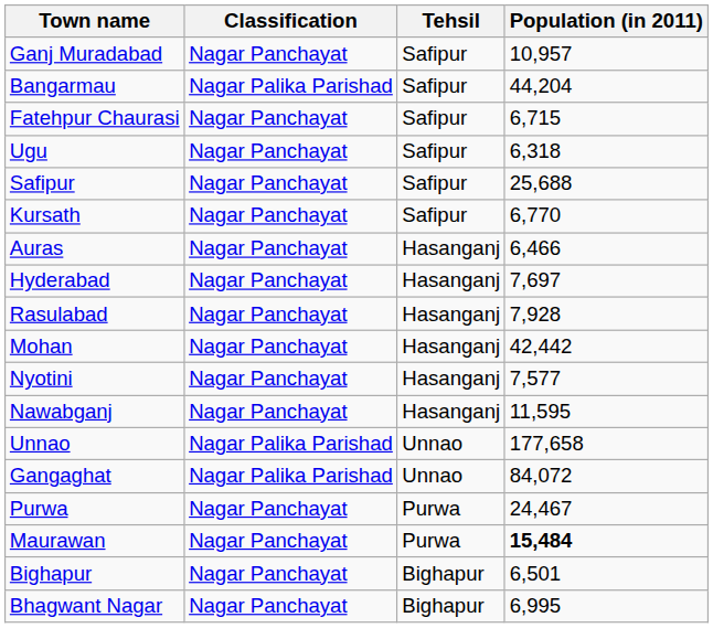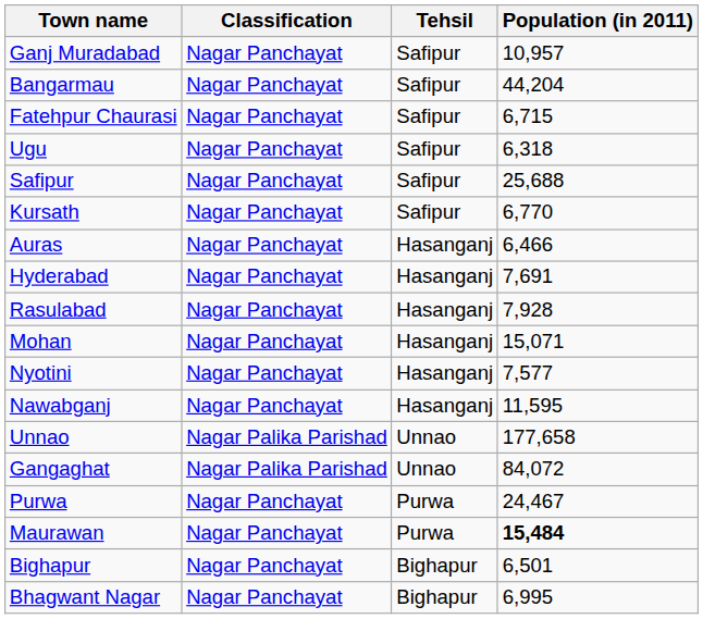 <table class="wikitable sortable">
 <tr>
 <th>Town name</th>
 <th>Classification</th>
 <th>Tehsil</th>
 <th>Population (in 2011)</th>
 </tr>
 <tr>
 <td><a href='#'>Ganj Muradabad</a></td>
 <td><a href='#'>Nagar Panchayat</a></td>
 <td>Safipur</td>
 <td>10,957</td>
 </tr>
 <tr>
 <td><a href='#'>Bangarmau</a></td>
-<td><a href='#'>Nagar Palika Parishad</a></td>
+<td><a href='#'>Nagar Panchayat</a></td>
 <td>Safipur</td>
 <td>44,204</td>
 </tr>
 <tr>
 <td><a href='#'>Fatehpur Chaurasi</a></td>
 <td><a href='#'>Nagar Panchayat</a></td>
 <td>Safipur</td>
 <td>6,715</td>
 </tr>
 <tr>
 <td><a href='#'>Ugu</a></td>
 <td><a href='#'>Nagar Panchayat</a></td>
 <td>Safipur</td>
 <td>6,318</td>
 </tr>
 <tr>
 <td><a href='#'>Safipur</a></td>
 <td><a href='#'>Nagar Panchayat</a></td>
 <td>Safipur</td>
 <td>25,688</td>
 </tr>
 <tr>
 <td><a href='#'>Kursath</a></td>
 <td><a href='#'>Nagar Panchayat</a></td>
 <td>Safipur</td>
 <td>6,770</td>
 </tr>
 <tr>
 <td><a href='#'>Auras</a></td>
 <td><a href='#'>Nagar Panchayat</a></td>
 <td>Hasanganj</td>
 <td>6,466</td>
 </tr>
 <tr>
 <td><a href='#'>Hyderabad</a></td>
 <td><a href='#'>Nagar Panchayat</a></td>
 <td>Hasanganj</td>
-<td>7,697</td>
+<td>7,691</td>
 </tr>
 <tr>
 <td><a href='#'>Rasulabad</a></td>
 <td><a href='#'>Nagar Panchayat</a></td>
 <td>Hasanganj</td>
 <td>7,928</td>
 </tr>
 <tr>
 <td><a href='#'>Mohan</a></td>
 <td><a href='#'>Nagar Panchayat</a></td>
 <td>Hasanganj</td>
-<td>42,442</td>
+<td>15,071</td>
 </tr>
 <tr>
 <td><a href='#'>Nyotini</a></td>
 <td><a href='#'>Nagar Panchayat</a></td>
 <td>Hasanganj</td>
 <td>7,577</td>
 </tr>
 <tr>
 <td><a href='#'>Nawabganj</a></td>
 <td><a href='#'>Nagar Panchayat</a></td>
 <td>Hasanganj</td>
 <td>11,595</td>
 </tr>
 <tr>
 <td><a href='#'>Unnao</a></td>
 <td><a href='#'>Nagar Palika Parishad</a></td>
 <td>Unnao</td>
 <td>177,658</td>
 </tr>
 <tr>
 <td><a href='#'>Gangaghat</a></td>
 <td><a href='#'>Nagar Palika Parishad</a></td>
 <td>Unnao</td>
 <td>84,072</td>
 </tr>
 <tr>
 <td><a href='#'>Purwa</a></td>
 <td><a href='#'>Nagar Panchayat</a></td>
 <td>Purwa</td>
 <td>24,467</td>
 </tr>
 <tr>
 <td><a href='#'>Maurawan</a></td>
 <td><a href='#'>Nagar Panchayat</a></td>
 <td>Purwa</td>
 <td><strong>15,484</strong></td>
 </tr>
 <tr>
 <td><a href='#'>Bighapur</a></td>
 <td><a href='#'>Nagar Panchayat</a></td>
 <td>Bighapur</td>
 <td>6,501</td>
 </tr>
 <tr>
 <td><a href='#'>Bhagwant Nagar</a></td>
 <td><a href='#'>Nagar Panchayat</a></td>
 <td>Bighapur</td>
 <td>6,995</td>
 </tr>
 </table>
